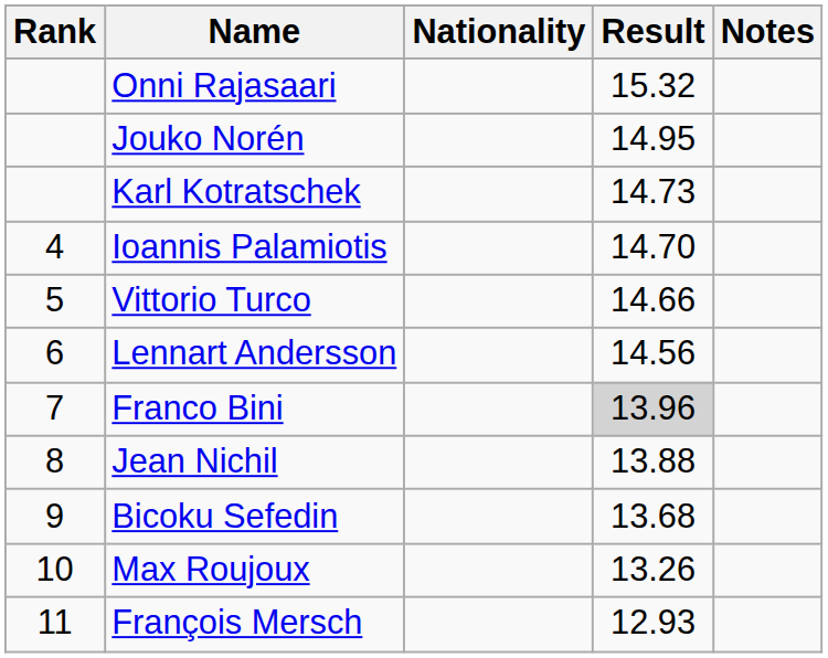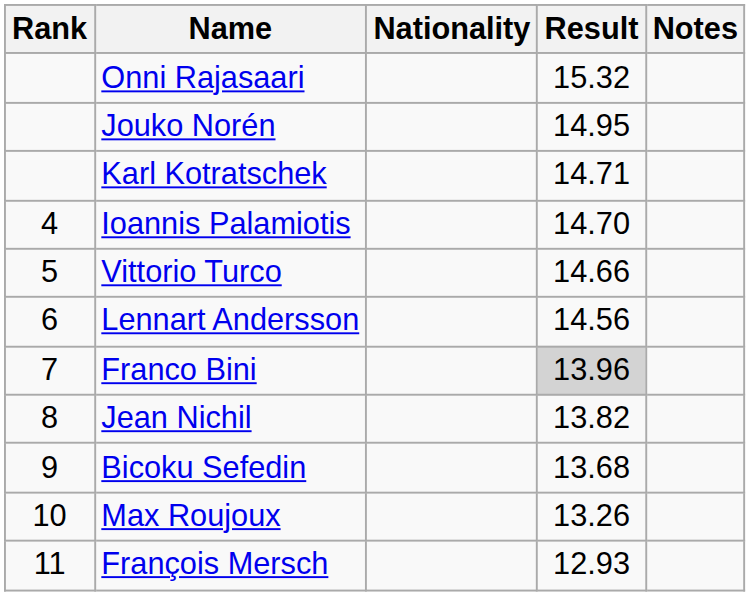 <table class="wikitable sortable" style="text-align:center">
 <tr>
 <th>Rank</th>
 <th>Name</th>
 <th>Nationality</th>
 <th>Result</th>
 <th>Notes</th>
 </tr>
 <tr>
 <td></td>
 <td align=left><a href='#'>Onni Rajasaari</a></td>
 <td align=left></td>
 <td>15.32</td>
 <td></td>
 </tr>
 <tr>
 <td></td>
 <td align=left><a href='#'>Jouko Norén</a></td>
 <td align=left></td>
 <td>14.95</td>
 <td></td>
 </tr>
 <tr>
 <td></td>
 <td align=left><a href='#'>Karl Kotratschek</a></td>
 <td align=left></td>
-<td>14.73</td>
+<td>14.71</td>
 <td></td>
 </tr>
 <tr>
 <td>4</td>
 <td align=left><a href='#'>Ioannis Palamiotis</a></td>
 <td align=left></td>
 <td>14.70</td>
 <td></td>
 </tr>
 <tr>
 <td>5</td>
 <td align=left><a href='#'>Vittorio Turco</a></td>
 <td align=left></td>
 <td>14.66</td>
 <td></td>
 </tr>
 <tr>
 <td>6</td>
 <td align=left><a href='#'>Lennart Andersson</a></td>
 <td align=left></td>
 <td>14.56</td>
 <td></td>
 </tr>
 <tr>
 <td>7</td>
 <td align=left><a href='#'>Franco Bini</a></td>
 <td align=left></td>
 <td style="background: lightgrey;">13.96</td>
 <td></td>
 </tr>
 <tr>
 <td>8</td>
 <td align=left><a href='#'>Jean Nichil</a></td>
 <td align=left></td>
-<td>13.88</td>
+<td>13.82</td>
 <td></td>
 </tr>
 <tr>
 <td>9</td>
 <td align=left><a href='#'>Bicoku Sefedin</a></td>
 <td align=left></td>
 <td>13.68</td>
 <td></td>
 </tr>
 <tr>
 <td>10</td>
 <td align=left><a href='#'>Max Roujoux</a></td>
 <td align=left></td>
 <td>13.26</td>
 <td></td>
 </tr>
 <tr>
 <td>11</td>
 <td align=left><a href='#'>François Mersch</a></td>
 <td align=left></td>
 <td>12.93</td>
 <td></td>
 </tr>
 </table>
